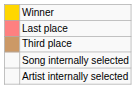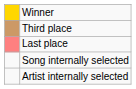 <table class="wikitable" style="font-size:90%">
 <tr>
 <td width=15px bgcolor=gold></td>
 <td>Winner</td>
 </tr>
 <tr>
+<td bgcolor=#C96></td>
+<td>Third place</td>
+</tr>
+<tr>
 <td bgcolor=#FE8080></td>
 <td>Last place</td>
-</tr>
-<tr>
-<td bgcolor=#C96></td>
-<td>Third place</td>
 </tr>
 <tr>
 <td></td>
 <td>Song internally selected</td>
 </tr>
 <tr>
 <td></td>
 <td>Artist internally selected</td>
 </tr>
 </table>
